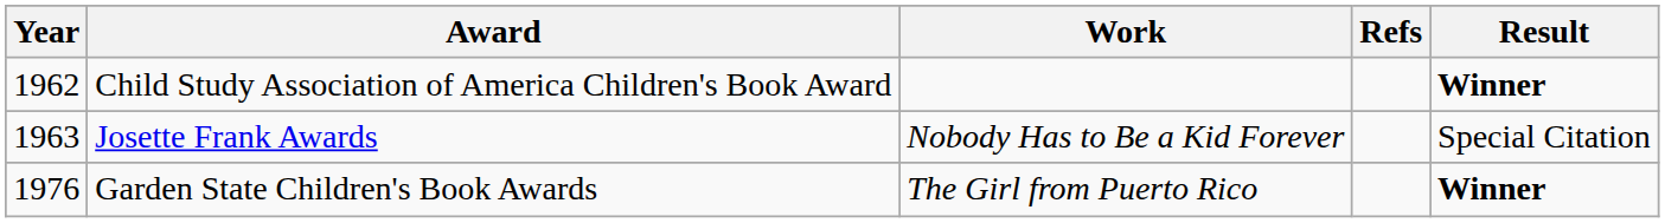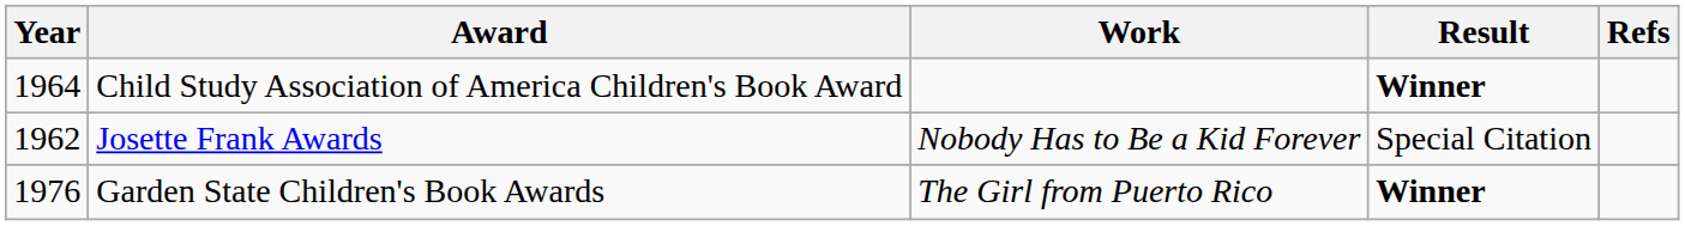 <table class="wikitable">
 <tr>
 <th scope="col">Year</th>
 <th scope="col">Award</th>
 <th scope="col">Work</th>
+<th scope="col">Result</th>
 <th scope="col">Refs</th>
-<th scope="col">Result</th>
+</tr>
+<tr>
+<td>1964</td>
+<td>Child Study Association of America Children's Book Award</td>
+<td></td>
+<td><strong>Winner</strong></td>
+<td></td>
 </tr>
 <tr>
 <td>1962</td>
-<td>Child Study Association of America Children's Book Award</td>
-<td></td>
-<td></td>
-<td><strong>Winner</strong></td>
-</tr>
-<tr>
-<td>1963</td>
 <td><a href='#'>Josette Frank Awards</a></td>
 <td><em>Nobody Has to Be a Kid Forever</em></td>
+<td>Special Citation</td>
 <td></td>
-<td>Special Citation</td>
 </tr>
 <tr>
 <td>1976</td>
 <td>Garden State Children's Book Awards</td>
 <td><em>The Girl from Puerto Rico</em></td>
+<td><strong>Winner</strong></td>
 <td></td>
-<td><strong>Winner</strong></td>
 </tr>
 </table>
